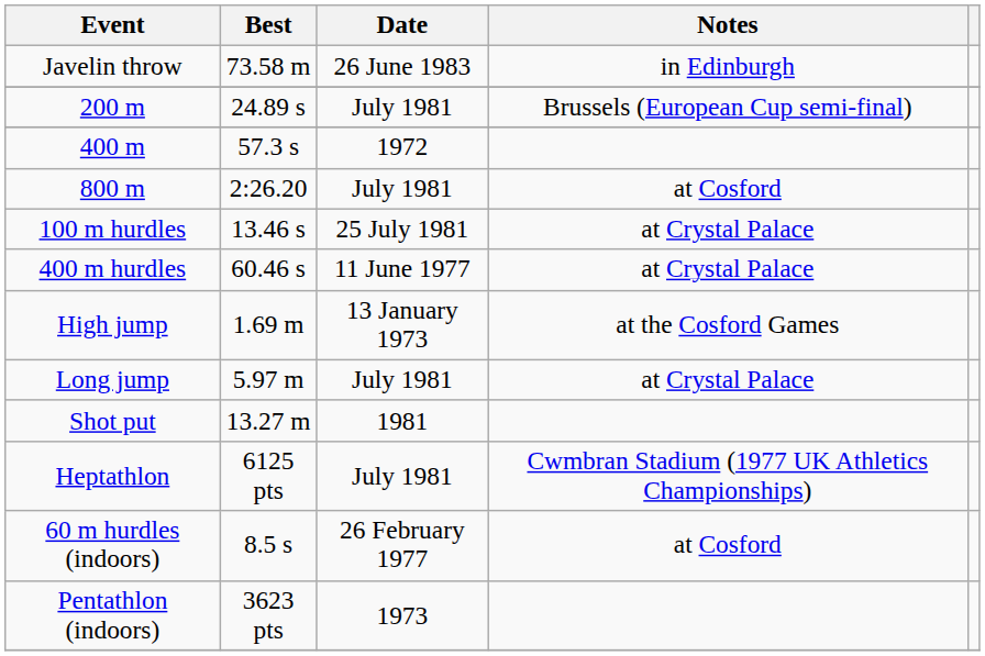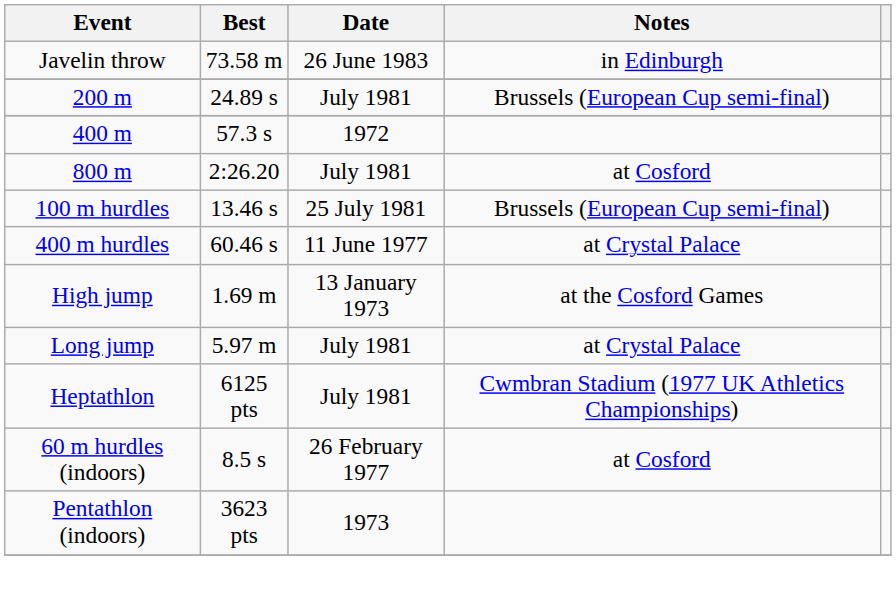 <table class=wikitable style=text-align:center>
 <tr>
 <th scope="col">Event</th>
 <th scope="col">Best</th>
 <th scope="col">Date</th>
 <th scope="col">Notes</th>
 <th scope="col"></th>
 </tr>
 <tr>
 <td>Javelin throw</td>
 <td>73.58 m</td>
 <td>26 June 1983</td>
 <td>in <a href='#'>Edinburgh</a></td>
 <td></td>
 </tr>
 <tr>
 </tr>
 <tr>
 <td><a href='#'>200 m</a></td>
 <td>24.89 s</td>
 <td>July 1981</td>
 <td>Brussels (<a href='#'>European Cup semi-final</a>)</td>
 <td></td>
 </tr>
 <tr>
 </tr>
 <tr>
 <td><a href='#'>400 m</a></td>
 <td>57.3 s</td>
 <td>1972</td>
 <td></td>
 <td></td>
 </tr>
 <tr>
 <td><a href='#'>800 m</a></td>
 <td>2:26.20</td>
 <td>July 1981</td>
 <td>at <a href='#'>Cosford</a></td>
 <td></td>
 </tr>
 <tr>
 <td><a href='#'>100 m hurdles</a></td>
 <td>13.46 s</td>
 <td>25 July 1981</td>
-<td>at <a href='#'>Crystal Palace</a></td>
+<td>Brussels (<a href='#'>European Cup semi-final</a>)</td>
 <td></td>
 </tr>
 <tr>
 <td><a href='#'>400 m hurdles</a></td>
 <td>60.46 s</td>
 <td>11 June 1977</td>
 <td>at <a href='#'>Crystal Palace</a></td>
 <td></td>
 </tr>
 <tr>
 <td><a href='#'>High jump</a></td>
 <td>1.69 m</td>
 <td>13 January 1973</td>
 <td>at the <a href='#'>Cosford</a> Games</td>
 <td></td>
 </tr>
 <tr>
 <td><a href='#'>Long jump</a></td>
 <td>5.97 m</td>
 <td>July 1981</td>
 <td>at <a href='#'>Crystal Palace</a></td>
-<td></td>
-</tr>
-<tr>
-<td><a href='#'>Shot put</a></td>
-<td>13.27 m</td>
-<td>1981</td>
-<td></td>
 <td></td>
 </tr>
 <tr>
 <td><a href='#'>Heptathlon</a></td>
 <td>6125 pts</td>
 <td>July 1981</td>
 <td><a href='#'>Cwmbran Stadium</a> (<a href='#'>1977 UK Athletics Championships</a>)</td>
 <td></td>
 </tr>
 <tr>
 <td><a href='#'>60 m hurdles</a> (indoors)</td>
 <td>8.5 s</td>
 <td>26 February 1977</td>
 <td>at <a href='#'>Cosford</a></td>
 <td></td>
 </tr>
 <tr>
 <td><a href='#'>Pentathlon</a> (indoors)</td>
 <td>3623 pts</td>
 <td>1973</td>
 <td></td>
 <td></td>
 </tr>
 <tr>
 </tr>
 </table>
